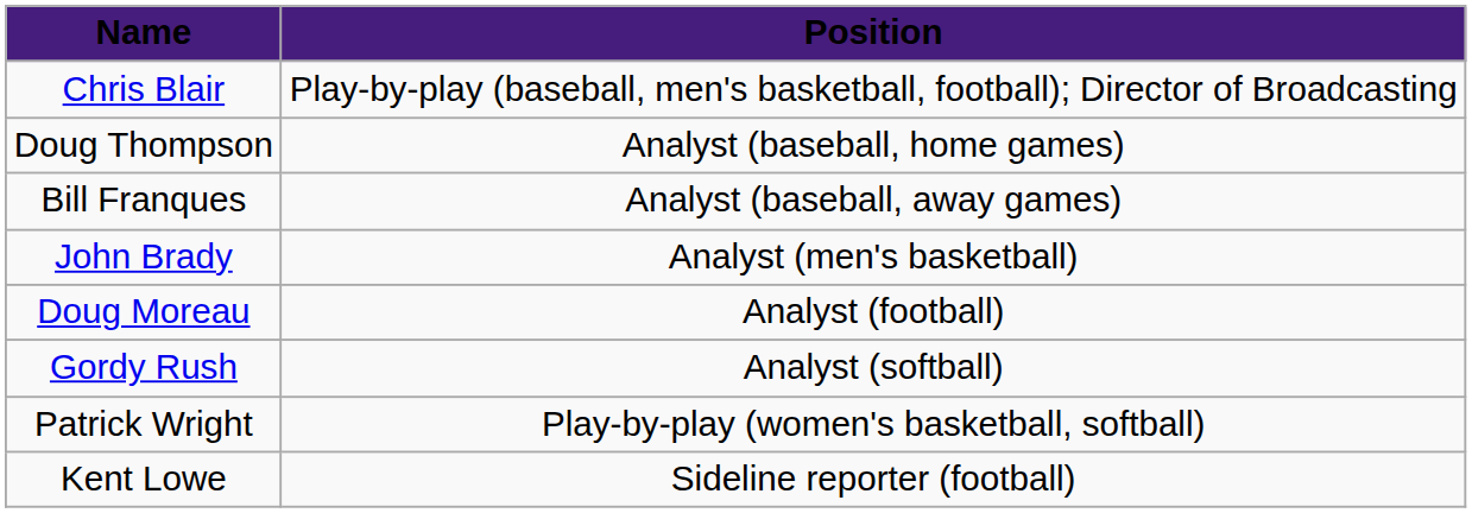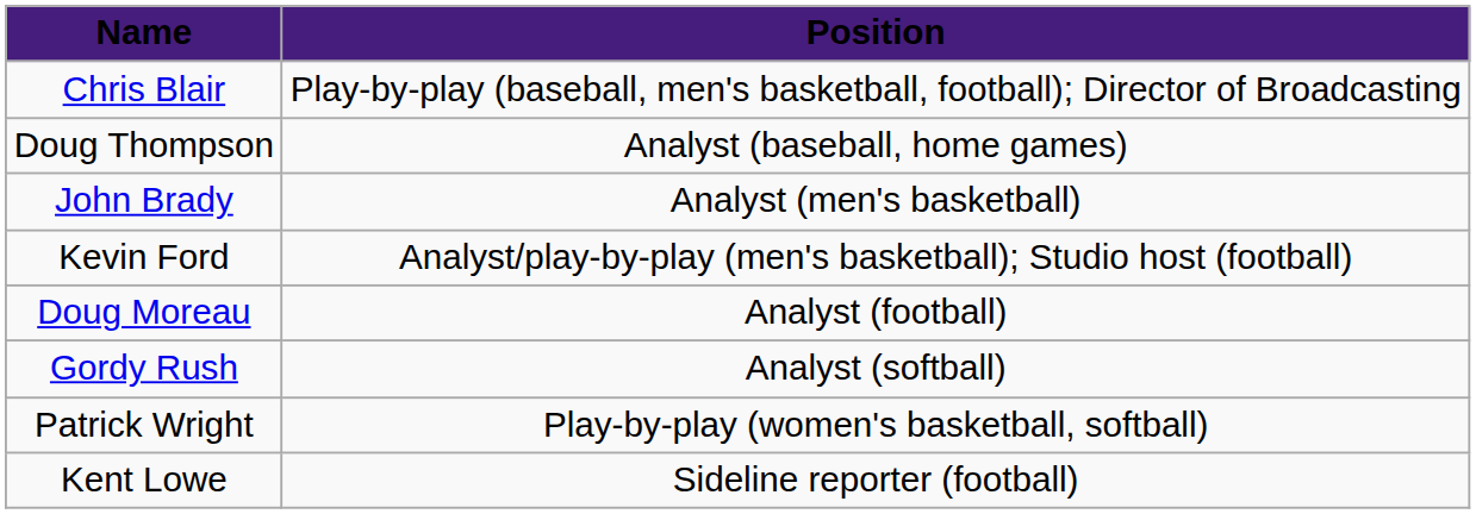 <table class="wikitable">
 <tr>
 <th style="background:#461d7c; text-align:center;"><span>Name</span></th>
 <th style="background:#461d7c; text-align:center;"><span>Position</span></th>
 </tr>
 <tr style="text-align:center;">
 <td><a href='#'>Chris Blair</a></td>
 <td>Play-by-play (baseball, men's basketball, football); Director of Broadcasting</td>
 </tr>
 <tr style="text-align:center;">
 <td>Doug Thompson</td>
 <td>Analyst (baseball, home games)</td>
 </tr>
 <tr style="text-align:center;">
-<td>Bill Franques</td>
-<td>Analyst (baseball, away games)</td>
+<td><a href='#'>John Brady</a></td>
+<td>Analyst (men's basketball)</td>
 </tr>
 <tr style="text-align:center;">
-<td><a href='#'>John Brady</a></td>
-<td>Analyst (men's basketball)</td>
+<td>Kevin Ford</td>
+<td>Analyst/play-by-play (men's basketball); Studio host (football)</td>
 </tr>
 <tr style="text-align:center;">
 <td><a href='#'>Doug Moreau</a></td>
 <td>Analyst (football)</td>
 </tr>
 <tr style="text-align:center;">
 <td><a href='#'>Gordy Rush</a></td>
 <td>Analyst (softball)</td>
 </tr>
 <tr style="text-align:center;">
 <td>Patrick Wright</td>
 <td>Play-by-play (women's basketball, softball)</td>
 </tr>
 <tr style="text-align:center;">
 <td>Kent Lowe</td>
 <td>Sideline reporter (football)</td>
 </tr>
 </table>
